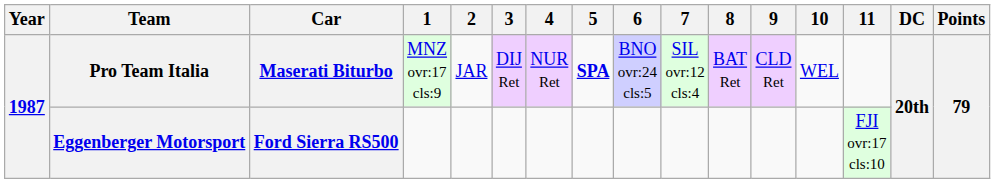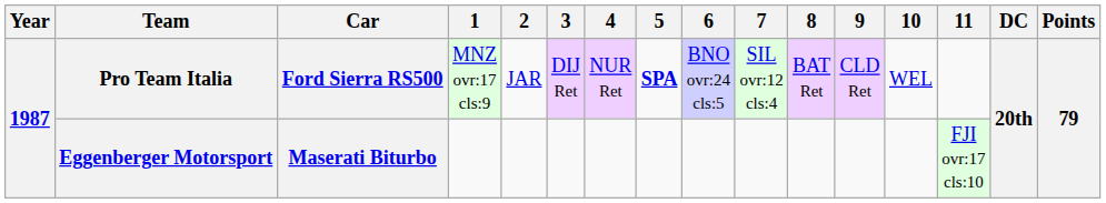 <table class="wikitable" style="text-align:center; font-size:90%">
 <tr>
 <th>Year</th>
 <th>Team</th>
 <th>Car</th>
 <th>1</th>
 <th>2</th>
 <th>3</th>
 <th>4</th>
 <th>5</th>
 <th>6</th>
 <th>7</th>
 <th>8</th>
 <th>9</th>
 <th>10</th>
 <th>11</th>
 <th>DC</th>
 <th>Points</th>
 </tr>
 <tr>
 <th rowspan=2><a href='#'>1987</a></th>
 <th> Pro Team Italia</th>
-<th><a href='#'>Maserati Biturbo</a></th>
+<th><a href='#'>Ford Sierra RS500</a></th>
 <td style="background:#dfffdf;"><a href='#'>MNZ</a><br><small>ovr:17<br>cls:9</small></td>
 <td><a href='#'>JAR</a></td>
 <td style="background:#efcfff;"><a href='#'>DIJ</a><br><small>Ret</small></td>
 <td style="background:#efcfff;"><a href='#'>NUR</a><br><small>Ret</small></td>
 <td><strong><a href='#'>SPA</a></strong></td>
 <td style="background:#cfcfff;"><a href='#'>BNO</a><br><small>ovr:24<br>cls:5</small></td>
 <td style="background:#dfffdf;"><a href='#'>SIL</a><br><small>ovr:12<br>cls:4</small></td>
 <td style="background:#efcfff;"><a href='#'>BAT</a><br><small>Ret</small></td>
 <td style="background:#efcfff;"><a href='#'>CLD</a><br><small>Ret</small></td>
 <td><a href='#'>WEL</a></td>
 <td></td>
 <th rowspan=2>20th</th>
 <th rowspan=2>79</th>
 </tr>
 <tr>
 <th> <a href='#'>Eggenberger Motorsport</a></th>
-<th><a href='#'>Ford Sierra RS500</a></th>
+<th><a href='#'>Maserati Biturbo</a></th>
 <td></td>
 <td></td>
 <td></td>
 <td></td>
 <td></td>
 <td></td>
 <td></td>
 <td></td>
 <td></td>
 <td></td>
 <td style="background:#dfffdf;"><a href='#'>FJI</a><br><small>ovr:17<br>cls:10</small></td>
 </tr>
 </table>
